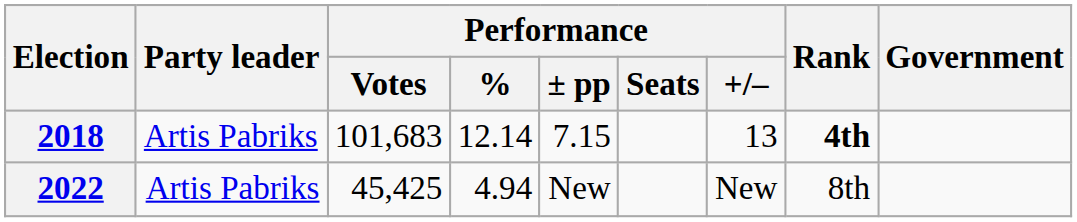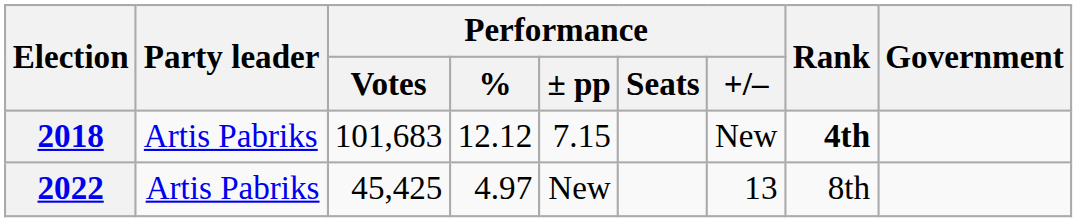 <table class=wikitable style=text-align:right>
 <tr>
 <th rowspan=2>Election</th>
 <th rowspan=2>Party leader</th>
 <th colspan=5>Performance</th>
 <th rowspan=2>Rank</th>
 <th rowspan=2>Government</th>
 </tr>
 <tr>
 <th>Votes</th>
 <th>%</th>
 <th>± pp</th>
 <th>Seats</th>
 <th>+/–</th>
 </tr>
 <tr>
 <th><a href='#'>2018</a></th>
 <td align=left><a href='#'>Artis Pabriks</a></td>
 <td>101,683</td>
-<td>12.14</td>
+<td>12.12</td>
 <td> 7.15</td>
 <td></td>
-<td> 13</td>
+<td>New</td>
 <td><strong>4th</strong></td>
 <td></td>
 </tr>
 <tr>
 <th><a href='#'>2022</a></th>
 <td><a href='#'>Artis Pabriks</a></td>
 <td>45,425</td>
-<td>4.94</td>
+<td>4.97</td>
 <td>New</td>
 <td></td>
-<td>New</td>
+<td> 13</td>
 <td> 8th</td>
 <td></td>
 </tr>
 </table>
